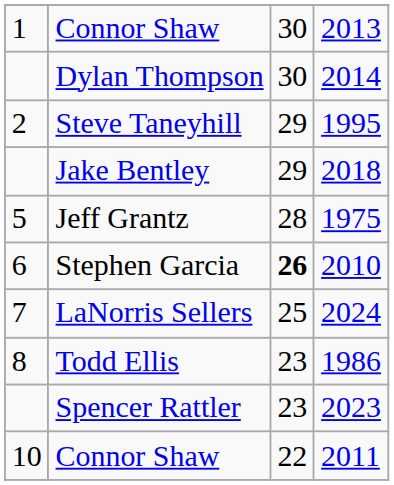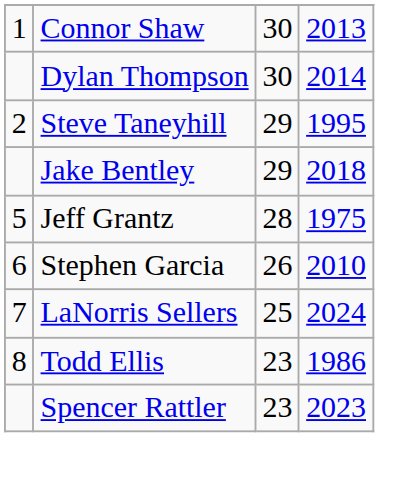 <table class="wikitable">
 <tr>
 </tr>
 <tr>
 <td>1</td>
 <td><a href='#'>Connor Shaw</a></td>
 <td><abbr>30</abbr></td>
 <td><a href='#'>2013</a></td>
 </tr>
 <tr>
 <td></td>
 <td><a href='#'>Dylan Thompson</a></td>
 <td><abbr>30</abbr></td>
 <td><a href='#'>2014</a></td>
 </tr>
 <tr>
 <td>2</td>
 <td><a href='#'>Steve Taneyhill</a></td>
 <td><abbr>29</abbr></td>
 <td><a href='#'>1995</a></td>
 </tr>
 <tr>
 <td></td>
 <td><a href='#'>Jake Bentley</a></td>
 <td><abbr>29</abbr></td>
 <td><a href='#'>2018</a></td>
 </tr>
 <tr>
 <td>5</td>
 <td>Jeff Grantz</td>
 <td><abbr>28</abbr></td>
 <td><a href='#'>1975</a></td>
 </tr>
 <tr>
 <td>6</td>
 <td>Stephen Garcia</td>
-<td><strong><abbr>26</abbr></strong></td>
+<td><abbr>26</abbr></td>
 <td><a href='#'>2010</a></td>
 </tr>
 <tr>
 <td>7</td>
 <td><a href='#'>LaNorris Sellers</a></td>
 <td><abbr>25</abbr></td>
 <td><a href='#'>2024</a></td>
 </tr>
 <tr>
 <td>8</td>
 <td><a href='#'>Todd Ellis</a></td>
 <td><abbr>23</abbr></td>
 <td><a href='#'>1986</a></td>
 </tr>
 <tr>
 <td></td>
 <td><a href='#'>Spencer Rattler</a></td>
 <td><abbr>23</abbr></td>
 <td><a href='#'>2023</a></td>
 </tr>
-<tr>
-<td>10</td>
-<td><a href='#'>Connor Shaw</a></td>
-<td><abbr>22</abbr></td>
-<td><a href='#'>2011</a></td>
-</tr>
 </table>
